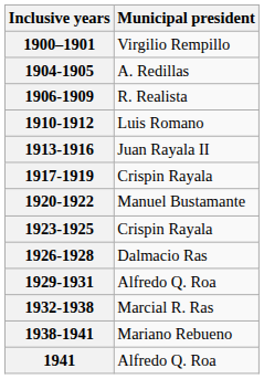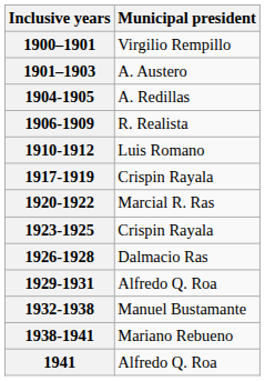 <table class="wikitable collapsible autocollapse" style="font-size:95%">
 <tr>
 <th scope="col">Inclusive years</th>
 <th scope="col">Municipal president</th>
 </tr>
 <tr>
 <th scope="row">1900–1901</th>
 <td>Virgilio Rempillo</td>
+</tr>
+<tr>
+<th scope="row">1901–1903</th>
+<td>A. Austero</td>
 </tr>
 <tr>
 <th scope="row">1904-1905</th>
 <td>A. Redillas</td>
 </tr>
 <tr>
 <th scope="row">1906-1909</th>
 <td>R. Realista</td>
 </tr>
 <tr>
 <th scope="row">1910-1912</th>
 <td>Luis Romano</td>
 </tr>
 <tr>
-<th scope="row">1913-1916</th>
-<td>Juan Rayala II</td>
-</tr>
-<tr>
 <th scope="row">1917-1919</th>
 <td>Crispin Rayala</td>
 </tr>
 <tr>
 <th scope="row">1920-1922</th>
-<td>Manuel Bustamante</td>
+<td>Marcial R. Ras</td>
 </tr>
 <tr>
 <th scope="row">1923-1925</th>
 <td>Crispin Rayala</td>
 </tr>
 <tr>
 <th scope="row">1926-1928</th>
 <td>Dalmacio Ras</td>
 </tr>
 <tr>
 <th scope="row">1929-1931</th>
 <td>Alfredo Q. Roa</td>
 </tr>
 <tr>
 <th scope="row">1932-1938</th>
-<td>Marcial R. Ras</td>
+<td>Manuel Bustamante</td>
 </tr>
 <tr>
 <th scope="row">1938-1941</th>
 <td>Mariano Rebueno</td>
 </tr>
 <tr>
 <th scope="row">1941</th>
 <td>Alfredo Q. Roa </td>
 </tr>
 </table>
